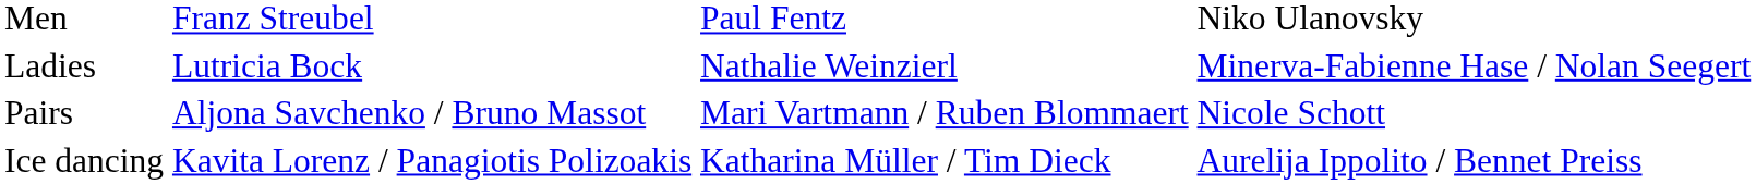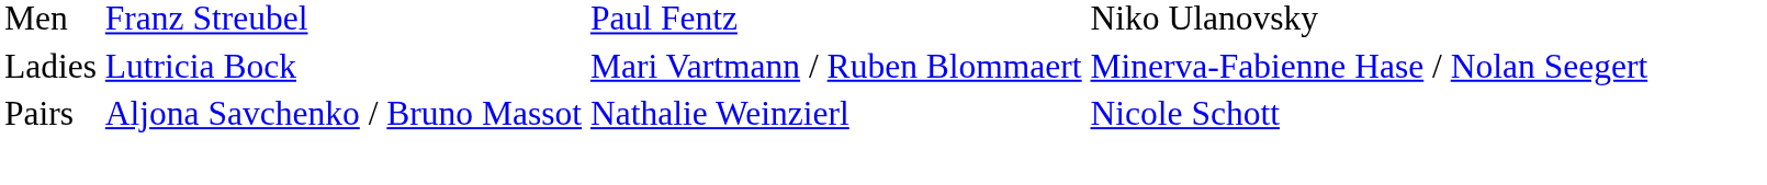 <table>
 <tr>
 <td>Men</td>
 <td><a href='#'>Franz Streubel</a></td>
 <td><a href='#'>Paul Fentz</a></td>
 <td>Niko Ulanovsky</td>
 </tr>
 <tr>
 <td>Ladies</td>
 <td><a href='#'>Lutricia Bock</a></td>
-<td><a href='#'>Nathalie Weinzierl</a></td>
+<td><a href='#'>Mari Vartmann</a> / <a href='#'>Ruben Blommaert</a></td>
 <td><a href='#'>Minerva-Fabienne Hase</a> / <a href='#'>Nolan Seegert</a></td>
 </tr>
 <tr>
 <td>Pairs</td>
 <td><a href='#'>Aljona Savchenko</a> / <a href='#'>Bruno Massot</a></td>
-<td><a href='#'>Mari Vartmann</a> / <a href='#'>Ruben Blommaert</a></td>
+<td><a href='#'>Nathalie Weinzierl</a></td>
 <td><a href='#'>Nicole Schott</a></td>
 </tr>
-<tr>
-<td>Ice dancing</td>
-<td><a href='#'>Kavita Lorenz</a> / <a href='#'>Panagiotis Polizoakis</a></td>
-<td><a href='#'>Katharina Müller</a> / <a href='#'>Tim Dieck</a></td>
-<td><a href='#'>Aurelija Ippolito</a> / <a href='#'>Bennet Preiss</a></td>
-</tr>
 </table>
